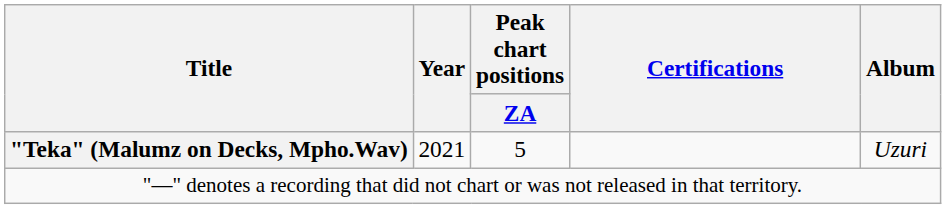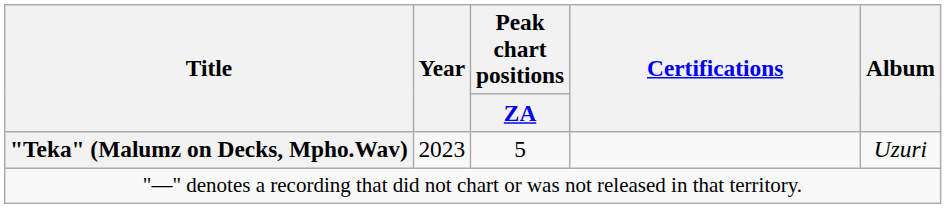 <table class="wikitable plainrowheaders" style="text-align:center;">
 <tr>
 <th scope="col" rowspan="2">Title</th>
 <th scope="col" rowspan="2">Year</th>
 <th scope="col" colspan="1">Peak chart positions</th>
 <th scope="col" rowspan="2" style="width:12em;"><a href='#'>Certifications</a></th>
 <th scope="col" rowspan="2">Album</th>
 </tr>
 <tr>
 <th scope="col" style="width:3em;font-size:100%;"><a href='#'>ZA</a><br></th>
 </tr>
 <tr>
 <th scope="row">"Teka" (Malumz on Decks, Mpho.Wav)</th>
-<td>2021</td>
+<td>2023</td>
 <td>5</td>
 <td></td>
 <td><em>Uzuri</em></td>
 </tr>
 <tr>
 <td colspan="8" style="font-size:90%">"—" denotes a recording that did not chart or was not released in that territory.</td>
 </tr>
 </table>
